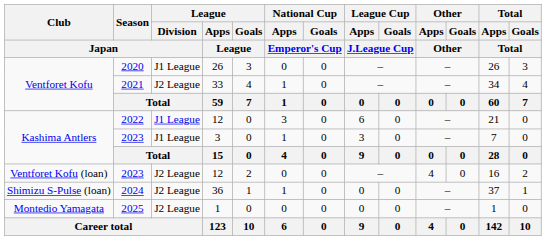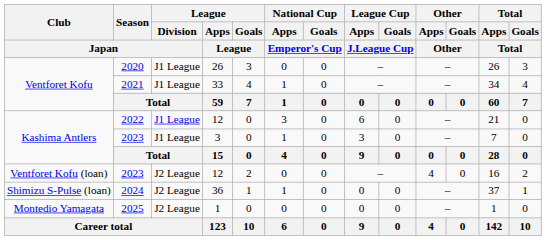 <table class="wikitable" style="text-align: center">
 <tr>
 <th rowspan="2">Club</th>
 <th rowspan="2">Season</th>
 <th colspan="3">League</th>
 <th colspan="2">National Cup</th>
 <th colspan="2">League Cup</th>
 <th colspan="2">Other</th>
 <th colspan="2">Total</th>
 </tr>
 <tr>
 <th>Division</th>
 <th>Apps</th>
 <th>Goals</th>
 <th>Apps</th>
 <th>Goals</th>
 <th>Apps</th>
 <th>Goals</th>
 <th>Apps</th>
 <th>Goals</th>
 <th>Apps</th>
 <th>Goals</th>
 </tr>
 <tr>
 <th colspan=3>Japan</th>
 <th colspan=2>League</th>
 <th colspan=2><a href='#'>Emperor's Cup</a></th>
 <th colspan=2><a href='#'>J.League Cup</a></th>
 <th colspan=2>Other</th>
 <th colspan=2>Total</th>
 </tr>
 <tr>
 <td rowspan="3"><a href='#'>Ventforet Kofu</a></td>
 <td><a href='#'>2020</a></td>
 <td>J1 League</td>
 <td>26</td>
 <td>3</td>
 <td>0</td>
 <td>0</td>
 <td colspan="2">–</td>
 <td colspan="2">–</td>
 <td>26</td>
 <td>3</td>
 </tr>
 <tr>
 <td><a href='#'>2021</a></td>
-<td>J2 League</td>
+<td>J1 League</td>
 <td>33</td>
 <td>4</td>
 <td>1</td>
 <td>0</td>
 <td colspan="2">–</td>
 <td colspan="2">–</td>
 <td>34</td>
 <td>4</td>
 </tr>
 <tr>
 <th colspan="2">Total</th>
 <th>59</th>
 <th>7</th>
 <th>1</th>
 <th>0</th>
 <th>0</th>
 <th>0</th>
 <th>0</th>
 <th>0</th>
 <th>60</th>
 <th>7</th>
 </tr>
 <tr>
 <td rowspan="3"><a href='#'>Kashima Antlers</a></td>
 <td><a href='#'>2022</a></td>
 <td><a href='#'>J1 League</a></td>
 <td>12</td>
 <td>0</td>
 <td>3</td>
 <td>0</td>
 <td>6</td>
 <td>0</td>
 <td colspan="2">–</td>
 <td>21</td>
 <td>0</td>
 </tr>
 <tr>
 <td><a href='#'>2023</a></td>
 <td>J1 League</td>
 <td>3</td>
 <td>0</td>
 <td>1</td>
 <td>0</td>
 <td>3</td>
 <td>0</td>
 <td colspan="2">–</td>
 <td>7</td>
 <td>0</td>
 </tr>
 <tr>
 <th colspan="2">Total</th>
 <th>15</th>
 <th>0</th>
 <th>4</th>
 <th>0</th>
 <th>9</th>
 <th>0</th>
 <th>0</th>
 <th>0</th>
 <th>28</th>
 <th>0</th>
 </tr>
 <tr>
 <td><a href='#'>Ventforet Kofu</a> (loan)</td>
 <td><a href='#'>2023</a></td>
 <td>J2 League</td>
 <td>12</td>
 <td>2</td>
 <td>0</td>
 <td>0</td>
 <td colspan="2">–</td>
 <td>4</td>
 <td>0</td>
 <td>16</td>
 <td>2</td>
 </tr>
 <tr>
 <td><a href='#'>Shimizu S-Pulse</a> (loan)</td>
 <td><a href='#'>2024</a></td>
 <td>J2 League</td>
 <td>36</td>
 <td>1</td>
 <td>1</td>
 <td>0</td>
 <td>0</td>
 <td>0</td>
 <td colspan="2">–</td>
 <td>37</td>
 <td>1</td>
 </tr>
 <tr>
 <td><a href='#'>Montedio Yamagata</a></td>
 <td><a href='#'>2025</a></td>
 <td>J2 League</td>
 <td>1</td>
 <td>0</td>
 <td>0</td>
 <td>0</td>
 <td>0</td>
 <td>0</td>
 <td colspan="2">–</td>
 <td>1</td>
 <td>0</td>
 </tr>
 <tr>
 <th colspan=3>Career total</th>
 <th>123</th>
 <th>10</th>
 <th>6</th>
 <th>0</th>
 <th>9</th>
 <th>0</th>
 <th>4</th>
 <th>0</th>
 <th>142</th>
 <th>10</th>
 </tr>
 </table>
